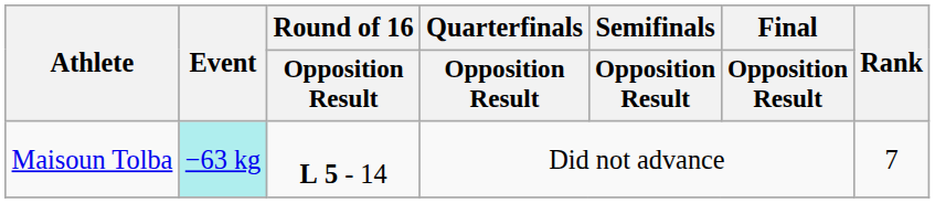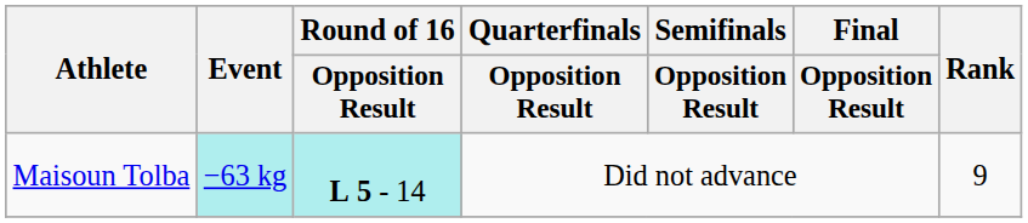 <table class="wikitable" style="font-size:90%;">
 <tr>
 <th rowspan=2>Athlete</th>
 <th rowspan=2>Event</th>
 <th>Round of 16</th>
 <th>Quarterfinals</th>
 <th>Semifinals</th>
 <th>Final</th>
 <th rowspan=2>Rank</th>
 </tr>
 <tr style="font-size:95%">
 <th>Opposition<br>Result</th>
 <th>Opposition<br>Result</th>
 <th>Opposition<br>Result</th>
 <th>Opposition<br>Result</th>
 </tr>
 <tr align=center>
 <td align=left><a href='#'>Maisoun Tolba</a></td>
 <td align=left style="background: paleturquoise;"><a href='#'>−63 kg</a></td>
-<td><br><strong>L</strong> <strong>5</strong> - 14</td>
+<td style="background: paleturquoise;"><br><strong>L</strong> <strong>5</strong> - 14</td>
 <td colspan=3>Did not advance</td>
-<td>7</td>
+<td>9</td>
 </tr>
 </table>
